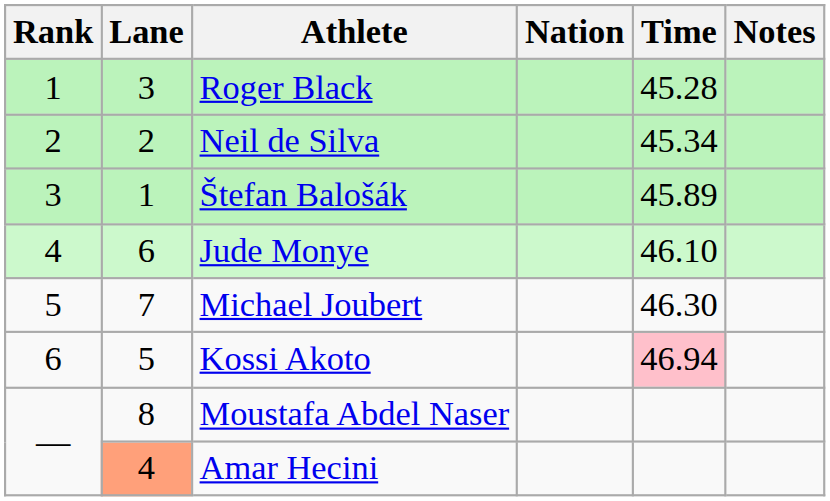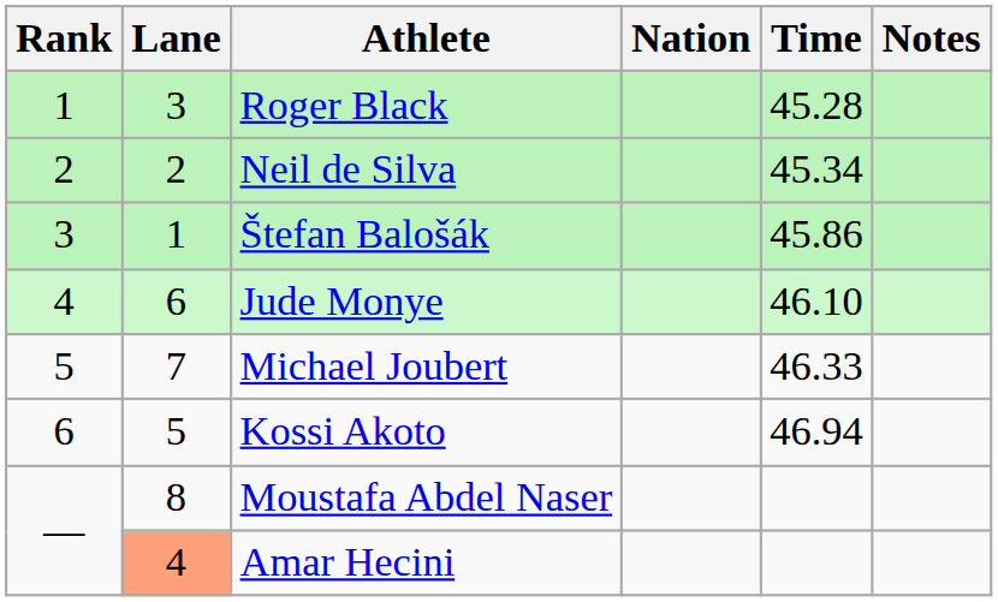 <table class="wikitable sortable" style="text-align:center">
 <tr>
 <th>Rank</th>
 <th>Lane</th>
 <th>Athlete</th>
 <th>Nation</th>
 <th>Time</th>
 <th>Notes</th>
 </tr>
 <tr style="background:#bbf3bb;">
 <td>1</td>
 <td>3</td>
 <td align=left><a href='#'>Roger Black</a></td>
 <td align=left></td>
 <td>45.28</td>
 <td></td>
 </tr>
 <tr style="background:#bbf3bb;">
 <td>2</td>
 <td>2</td>
 <td align=left><a href='#'>Neil de Silva</a></td>
 <td align=left></td>
 <td>45.34</td>
 <td></td>
 </tr>
 <tr style="background:#bbf3bb;">
 <td>3</td>
 <td>1</td>
 <td align=left><a href='#'>Štefan Balošák</a></td>
 <td align=left></td>
-<td>45.89</td>
+<td>45.86</td>
 <td></td>
 </tr>
 <tr style="background:#ccf9cc;">
 <td>4</td>
 <td>6</td>
 <td align=left><a href='#'>Jude Monye</a></td>
 <td align=left></td>
 <td>46.10</td>
 <td></td>
 </tr>
 <tr>
 <td>5</td>
 <td>7</td>
 <td align=left><a href='#'>Michael Joubert</a></td>
 <td align=left></td>
-<td>46.30</td>
+<td>46.33</td>
 <td></td>
 </tr>
 <tr>
 <td>6</td>
 <td>5</td>
 <td align=left><a href='#'>Kossi Akoto</a></td>
 <td align=left></td>
-<td style="background: pink;">46.94</td>
+<td>46.94</td>
 <td></td>
 </tr>
 <tr>
 <td rowspan=2 data-sort-value=7>—</td>
 <td>8</td>
 <td align=left><a href='#'>Moustafa Abdel Naser</a></td>
 <td align=left></td>
 <td></td>
 <td></td>
 </tr>
 <tr>
 <td style="background: lightsalmon;">4</td>
 <td align=left><a href='#'>Amar Hecini</a></td>
 <td align=left></td>
 <td></td>
 <td></td>
 </tr>
 </table>
